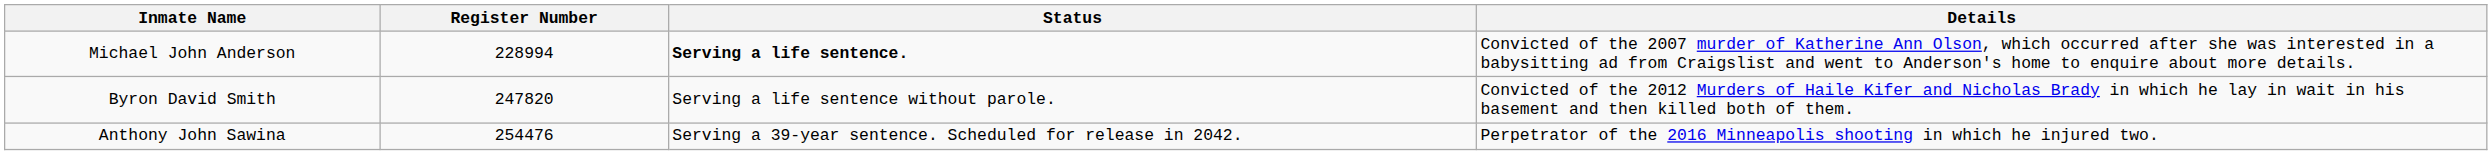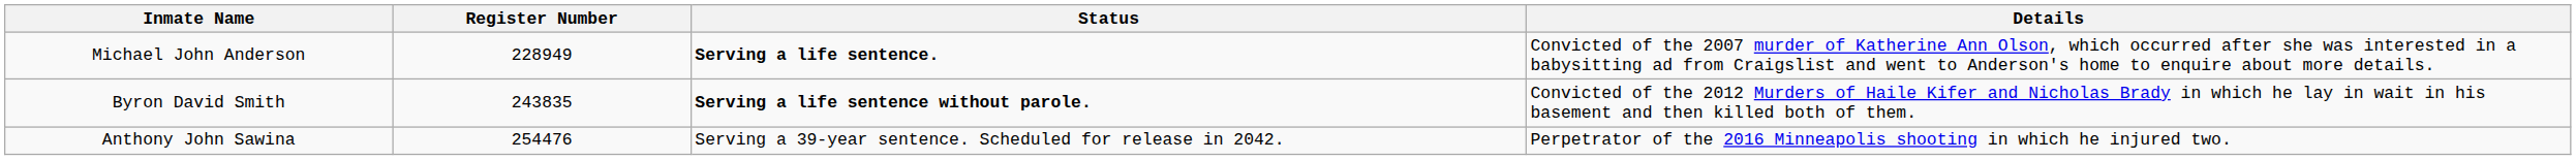 <table class="wikitable sortable">
 <tr>
 <th width=13%>Inmate Name</th>
 <th width=10%>Register Number</th>
 <th width=28%>Status</th>
 <th width=35%>Details</th>
 </tr>
 <tr>
 <td style="text-align:center;">Michael John Anderson</td>
-<td style="text-align:center;">228994</td>
+<td style="text-align:center;">228949</td>
 <td><strong>Serving a life sentence.</strong></td>
 <td>Convicted of the 2007 <a href='#'>murder of Katherine Ann Olson</a>, which occurred after she was interested in a babysitting ad from Craigslist and went to Anderson's home to enquire about more details.</td>
 </tr>
 <tr>
 <td style="text-align:center;">Byron David Smith</td>
-<td style="text-align:center;">247820</td>
-<td>Serving a life sentence without parole.</td>
+<td style="text-align:center;">243835</td>
+<td><strong>Serving a life sentence without parole.</strong></td>
 <td>Convicted of the 2012 <a href='#'>Murders of Haile Kifer and Nicholas Brady</a> in which he lay in wait in his basement and then killed both of them.</td>
 </tr>
 <tr>
 <td style="text-align:center;">Anthony John Sawina</td>
 <td style="text-align:center;">254476</td>
 <td>Serving a 39-year sentence. Scheduled for release in 2042.</td>
 <td>Perpetrator of the <a href='#'>2016 Minneapolis shooting</a> in which he injured two.</td>
 </tr>
 </table>
